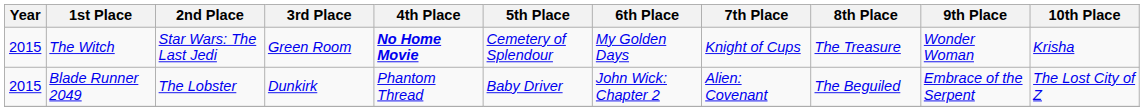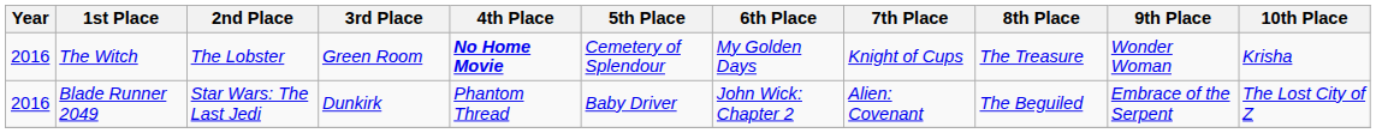 <table class="wikitable">
 <tr>
 <th scope="col" width="3%">Year</th>
 <th scope="col" width="9%">1st Place</th>
 <th scope="col" width="9%">2nd Place</th>
 <th scope="col" width="9%">3rd Place</th>
 <th scope="col" width="9%">4th Place</th>
 <th scope="col" width="9%">5th Place</th>
 <th scope="col" width="9%">6th Place</th>
 <th scope="col" width="9%">7th Place</th>
 <th scope="col" width="9%">8th Place</th>
 <th scope="col" width="9%">9th Place</th>
 <th scope="col" width="9%">10th Place</th>
 </tr>
 <tr>
-<td align="center"><a href='#'>2015</a></td>
+<td align="center"><a href='#'>2016</a></td>
 <td><em><a href='#'>The Witch</a></em></td>
-<td><em><a href='#'>Star Wars: The Last Jedi</a></em></td>
+<td><em><a href='#'>The Lobster</a></em></td>
 <td><em><a href='#'>Green Room</a></em></td>
 <td><strong><em><a href='#'>No Home Movie</a></em></strong></td>
 <td><em><a href='#'>Cemetery of Splendour</a></em></td>
 <td><em><a href='#'>My Golden Days</a></em></td>
 <td><em><a href='#'>Knight of Cups</a></em></td>
 <td><em><a href='#'>The Treasure</a></em></td>
 <td><em><a href='#'>Wonder Woman</a></em></td>
 <td><em><a href='#'>Krisha</a></em></td>
 </tr>
 <tr>
-<td align="center"><a href='#'>2015</a></td>
+<td align="center"><a href='#'>2016</a></td>
 <td><em><a href='#'>Blade Runner 2049</a></em></td>
-<td><em><a href='#'>The Lobster</a></em></td>
+<td><em><a href='#'>Star Wars: The Last Jedi</a></em></td>
 <td><em><a href='#'>Dunkirk</a></em></td>
 <td><em><a href='#'>Phantom Thread</a></em></td>
 <td><em><a href='#'>Baby Driver</a></em></td>
 <td><em><a href='#'>John Wick: Chapter 2</a></em></td>
 <td><em><a href='#'>Alien: Covenant</a></em></td>
 <td><em><a href='#'>The Beguiled</a></em></td>
 <td><em><a href='#'>Embrace of the Serpent</a></em></td>
 <td><em><a href='#'>The Lost City of Z</a></em></td>
 </tr>
 <tr>
 </tr>
 </table>
